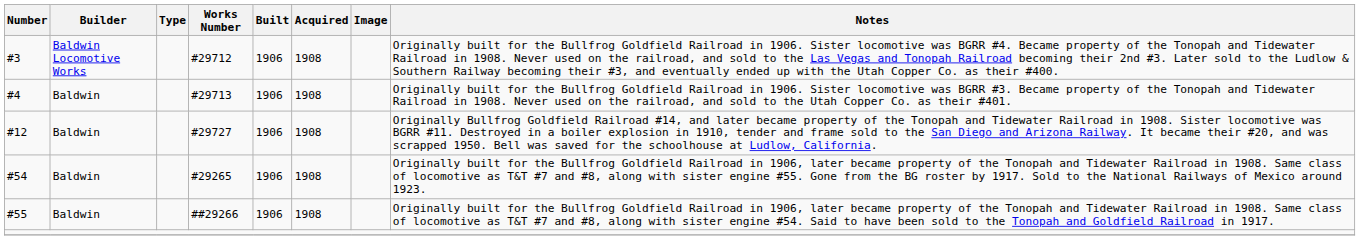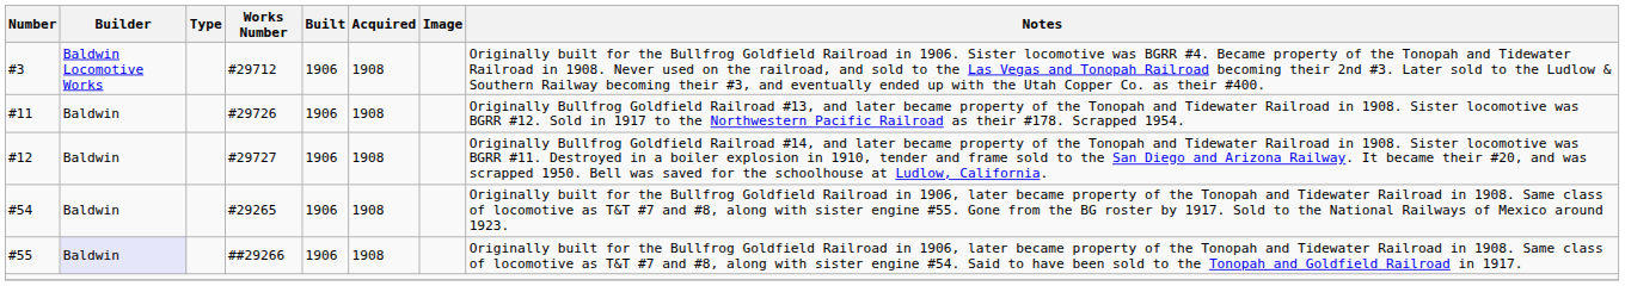 <table class="wikitable">
 <tr>
 <th>Number</th>
 <th>Builder</th>
 <th>Type</th>
 <th>Works Number</th>
 <th>Built</th>
 <th>Acquired</th>
 <th>Image</th>
 <th>Notes</th>
 </tr>
 <tr>
 <td>#3</td>
 <td><a href='#'>Baldwin Locomotive Works</a></td>
 <td></td>
 <td>#29712</td>
 <td>1906</td>
 <td>1908</td>
 <td></td>
 <td>Originally built for the Bullfrog Goldfield Railroad in 1906. Sister locomotive was BGRR #4. Became property of the Tonopah and Tidewater Railroad in 1908. Never used on the railroad, and sold to the <a href='#'>Las Vegas and Tonopah Railroad</a> becoming their 2nd #3. Later sold to the Ludlow & Southern Railway becoming their #3, and eventually ended up with the Utah Copper Co. as their #400.</td>
 </tr>
 <tr>
-<td>#4</td>
+<td>#11</td>
 <td>Baldwin</td>
 <td></td>
-<td>#29713</td>
+<td>#29726</td>
 <td>1906</td>
 <td>1908</td>
 <td></td>
-<td>Originally built for the Bullfrog Goldfield Railroad in 1906. Sister locomotive was BGRR #3. Became property of the Tonopah and Tidewater Railroad in 1908. Never used on the railroad, and sold to the Utah Copper Co. as their #401.</td>
+<td>Originally Bullfrog Goldfield Railroad #13, and later became property of the Tonopah and Tidewater Railroad in 1908. Sister locomotive was BGRR #12. Sold in 1917 to the <a href='#'>Northwestern Pacific Railroad</a> as their #178. Scrapped 1954.</td>
 </tr>
 <tr>
 <td>#12</td>
 <td>Baldwin</td>
 <td></td>
 <td>#29727</td>
 <td>1906</td>
 <td>1908</td>
 <td></td>
 <td>Originally Bullfrog Goldfield Railroad #14, and later became property of the Tonopah and Tidewater Railroad in 1908. Sister locomotive was BGRR #11. Destroyed in a boiler explosion in 1910, tender and frame sold to the <a href='#'>San Diego and Arizona Railway</a>. It became their #20, and was scrapped 1950. Bell was saved for the schoolhouse at <a href='#'>Ludlow, California</a>.</td>
 </tr>
 <tr>
 <td>#54</td>
 <td>Baldwin</td>
 <td></td>
 <td>#29265</td>
 <td>1906</td>
 <td>1908</td>
 <td></td>
 <td>Originally built for the Bullfrog Goldfield Railroad in 1906, later became property of the Tonopah and Tidewater Railroad in 1908. Same class of locomotive as T&T #7 and #8, along with sister engine #55. Gone from the BG roster by 1917. Sold to the National Railways of Mexico around 1923.</td>
 </tr>
 <tr>
 <td>#55</td>
-<td>Baldwin</td>
+<td style="background: lavender;">Baldwin</td>
 <td></td>
 <td>##29266</td>
 <td>1906</td>
 <td>1908</td>
 <td></td>
 <td>Originally built for the Bullfrog Goldfield Railroad in 1906, later became property of the Tonopah and Tidewater Railroad in 1908. Same class of locomotive as T&T #7 and #8, along with sister engine #54. Said to have been sold to the <a href='#'>Tonopah and Goldfield Railroad</a> in 1917.</td>
 </tr>
 <tr>
 <td colspan="8"></td>
 </tr>
 <tr>
 </tr>
 </table>
